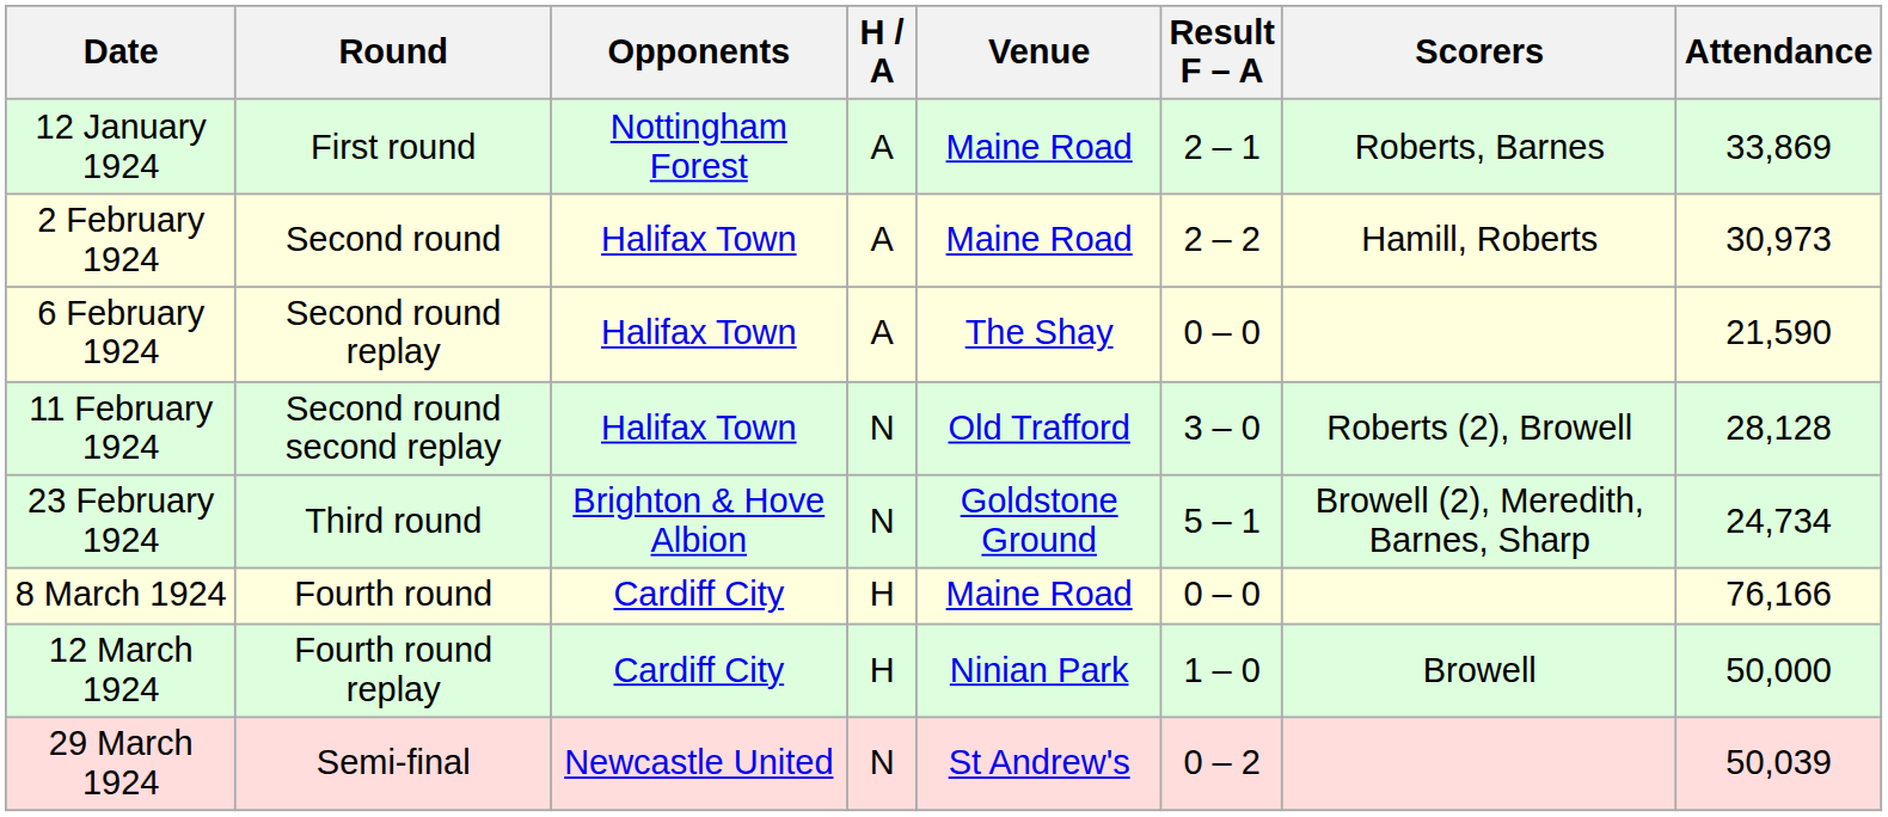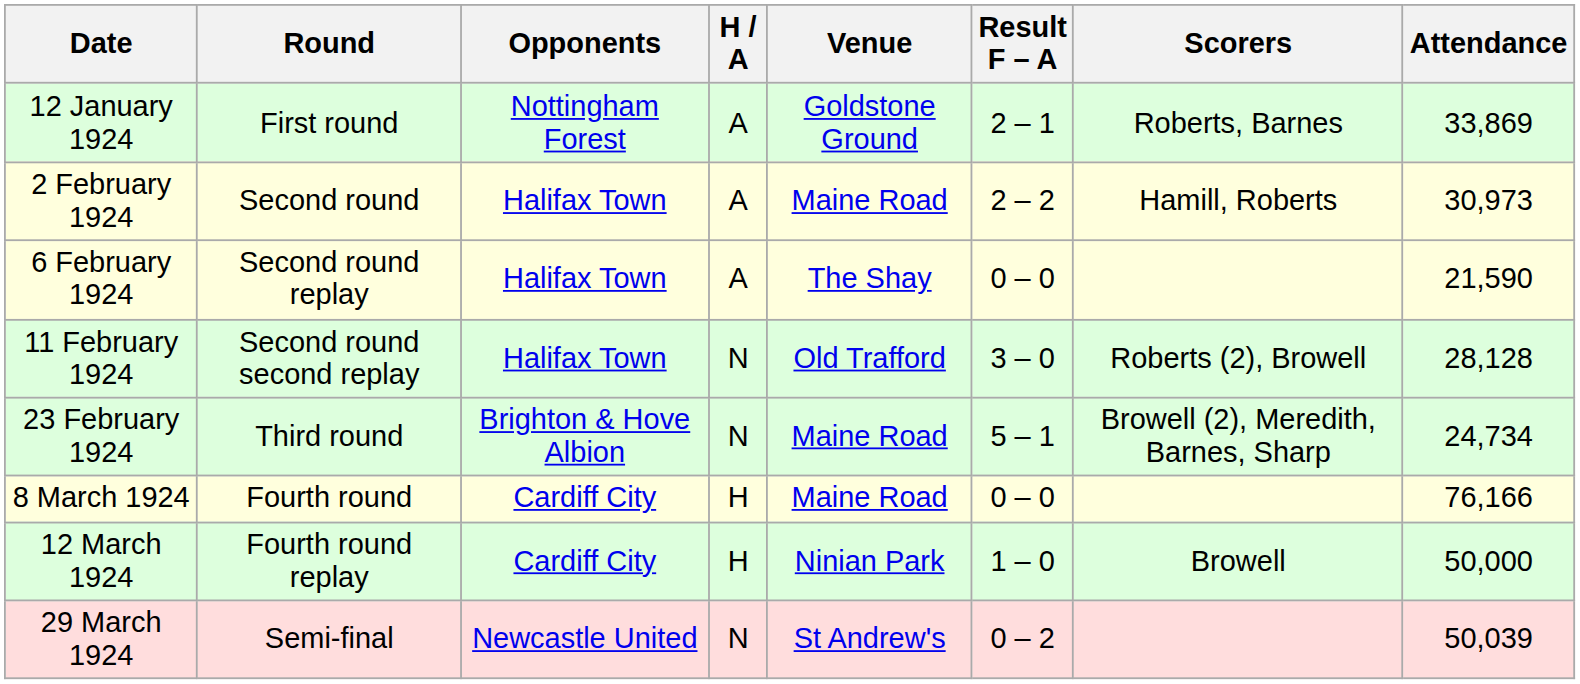 <table class="wikitable" style="text-align:center">
 <tr>
 <th>Date</th>
 <th>Round</th>
 <th>Opponents</th>
 <th>H / A</th>
 <th>Venue</th>
 <th>Result<br>F – A</th>
 <th>Scorers</th>
 <th>Attendance</th>
 </tr>
 <tr bgcolor="#ddffdd">
 <td>12 January 1924</td>
 <td>First round</td>
 <td><a href='#'>Nottingham Forest</a></td>
 <td>A</td>
-<td><a href='#'>Maine Road</a></td>
+<td><a href='#'>Goldstone Ground</a></td>
 <td>2 – 1</td>
 <td>Roberts, Barnes</td>
 <td>33,869</td>
 </tr>
 <tr bgcolor="#ffffdd">
 <td>2 February 1924</td>
 <td>Second round</td>
 <td><a href='#'>Halifax Town</a></td>
 <td>A</td>
 <td><a href='#'>Maine Road</a></td>
 <td>2 – 2</td>
 <td>Hamill, Roberts</td>
 <td>30,973</td>
 </tr>
 <tr bgcolor="#ffffdd">
 <td>6 February 1924</td>
 <td>Second round replay</td>
 <td><a href='#'>Halifax Town</a></td>
 <td>A</td>
 <td><a href='#'>The Shay</a></td>
 <td>0 – 0</td>
 <td></td>
 <td>21,590</td>
 </tr>
 <tr bgcolor="#ddffdd">
 <td>11 February 1924</td>
 <td>Second round second replay</td>
 <td><a href='#'>Halifax Town</a></td>
 <td>N</td>
 <td><a href='#'>Old Trafford</a></td>
 <td>3 – 0</td>
 <td>Roberts (2), Browell</td>
 <td>28,128</td>
 </tr>
 <tr bgcolor="#ddffdd">
 <td>23 February 1924</td>
 <td>Third round</td>
 <td><a href='#'>Brighton & Hove Albion</a></td>
 <td>N</td>
-<td><a href='#'>Goldstone Ground</a></td>
+<td><a href='#'>Maine Road</a></td>
 <td>5 – 1</td>
 <td>Browell (2), Meredith, Barnes, Sharp</td>
 <td>24,734</td>
 </tr>
 <tr bgcolor="#ffffdd">
 <td>8 March 1924</td>
 <td>Fourth round</td>
 <td><a href='#'>Cardiff City</a></td>
 <td>H</td>
 <td><a href='#'>Maine Road</a></td>
 <td>0 – 0</td>
 <td></td>
 <td>76,166</td>
 </tr>
 <tr bgcolor="#ddffdd">
 <td>12 March 1924</td>
 <td>Fourth round replay</td>
 <td><a href='#'>Cardiff City</a></td>
 <td>H</td>
 <td><a href='#'>Ninian Park</a></td>
 <td>1 – 0</td>
 <td>Browell</td>
 <td>50,000</td>
 </tr>
 <tr bgcolor="#ffdddd">
 <td>29 March 1924</td>
 <td>Semi-final</td>
 <td><a href='#'>Newcastle United</a></td>
 <td>N</td>
 <td><a href='#'>St Andrew's</a></td>
 <td>0 – 2</td>
 <td></td>
 <td>50,039</td>
 </tr>
 </table>
